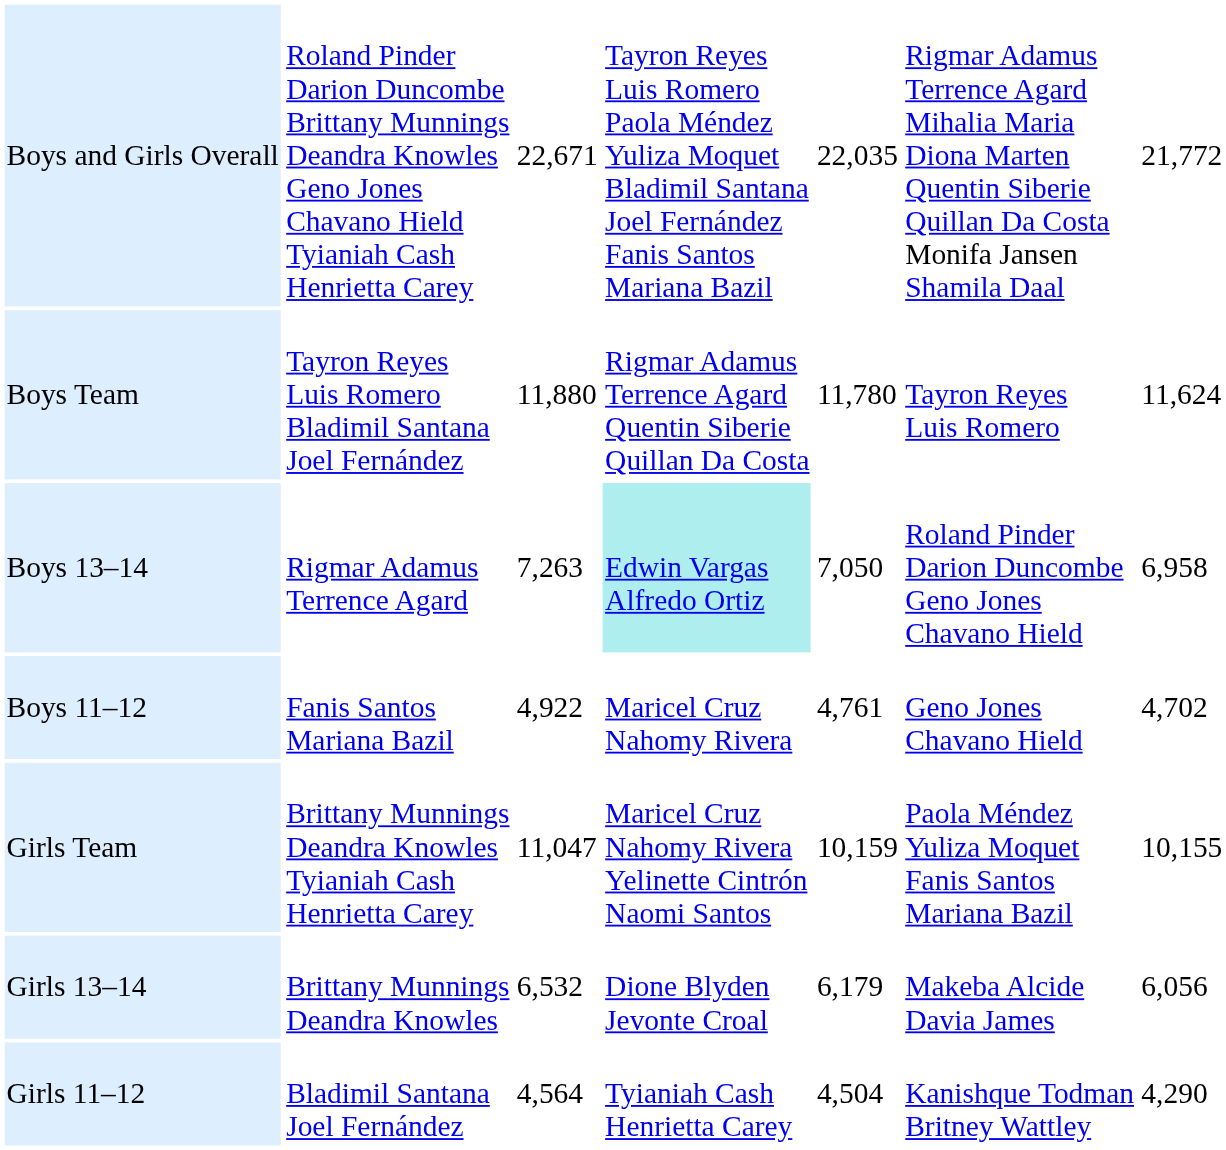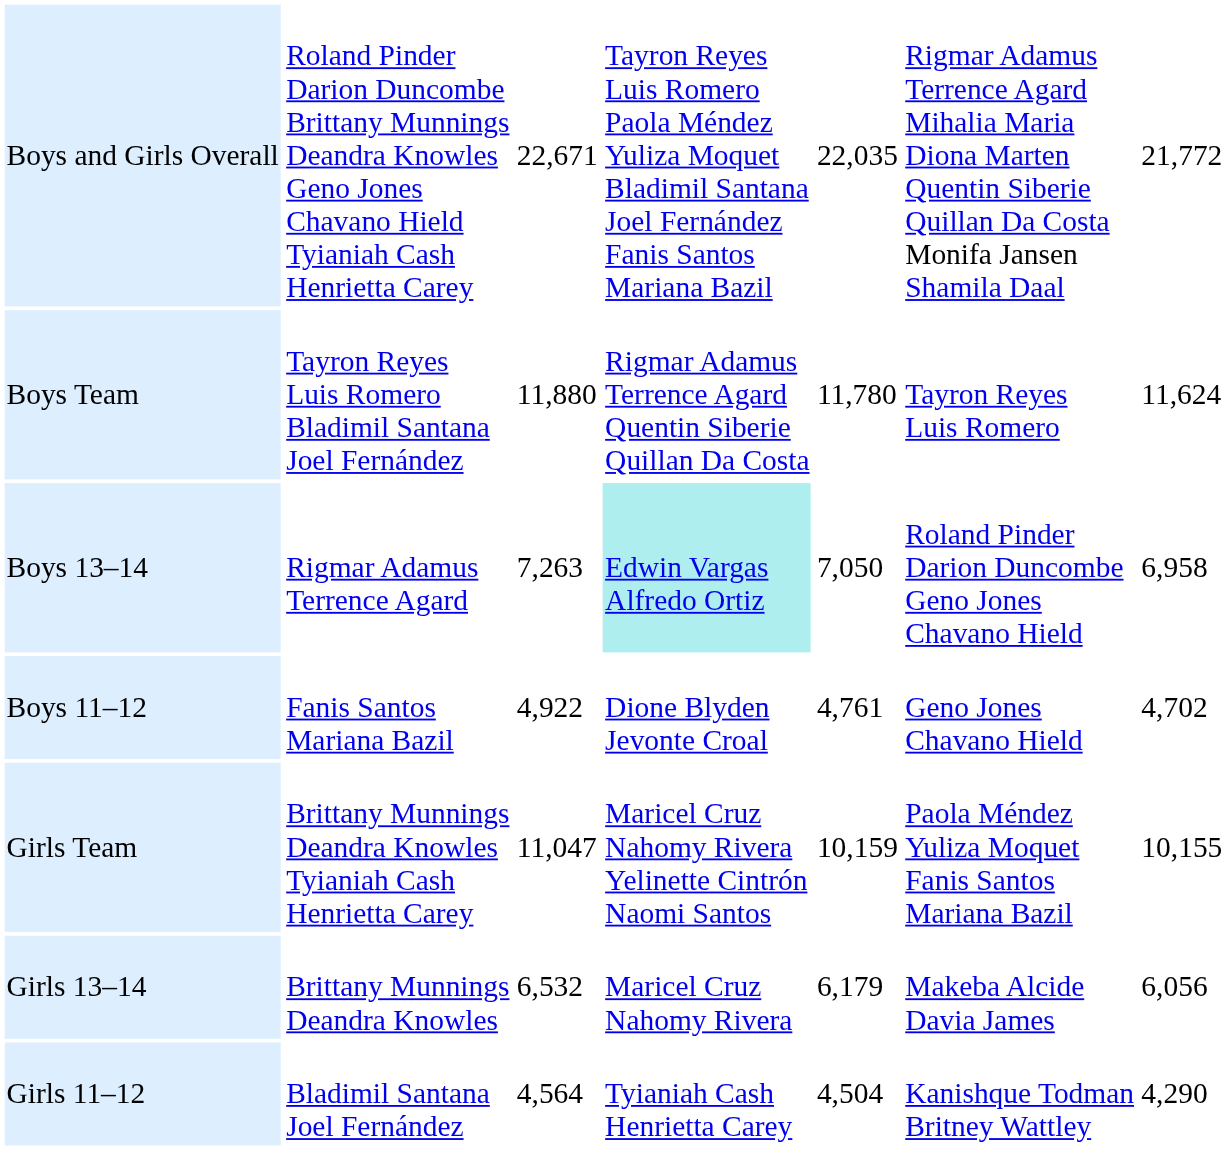 <table>
 <tr>
 <td bgcolor = DDEEFF>Boys and Girls Overall</td>
 <td> <br><a href='#'>Roland Pinder</a> <br><a href='#'>Darion Duncombe</a> <br><a href='#'>Brittany Munnings</a> <br><a href='#'>Deandra Knowles</a> <br><a href='#'>Geno Jones</a> <br><a href='#'>Chavano Hield</a> <br><a href='#'>Tyianiah Cash</a> <br><a href='#'>Henrietta Carey</a></td>
 <td>22,671</td>
 <td> <br><a href='#'>Tayron Reyes</a> <br><a href='#'>Luis Romero</a> <br><a href='#'>Paola Méndez</a> <br><a href='#'>Yuliza Moquet</a> <br><a href='#'>Bladimil Santana</a> <br><a href='#'>Joel Fernández</a> <br><a href='#'>Fanis Santos</a> <br><a href='#'>Mariana Bazil</a></td>
 <td>22,035</td>
 <td> <br><a href='#'>Rigmar Adamus</a> <br><a href='#'>Terrence Agard</a> <br><a href='#'>Mihalia Maria</a> <br><a href='#'>Diona Marten</a> <br><a href='#'>Quentin Siberie</a> <br><a href='#'>Quillan Da Costa</a> <br>Monifa Jansen <br><a href='#'>Shamila Daal</a></td>
 <td>21,772</td>
 </tr>
 <tr>
 <td bgcolor = DDEEFF>Boys Team</td>
 <td> <br><a href='#'>Tayron Reyes</a> <br><a href='#'>Luis Romero</a> <br><a href='#'>Bladimil Santana</a> <br><a href='#'>Joel Fernández</a></td>
 <td>11,880</td>
 <td> <br><a href='#'>Rigmar Adamus</a> <br><a href='#'>Terrence Agard</a> <br><a href='#'>Quentin Siberie</a> <br><a href='#'>Quillan Da Costa</a></td>
 <td>11,780</td>
 <td> <br><a href='#'>Tayron Reyes</a> <br><a href='#'>Luis Romero</a></td>
 <td>11,624</td>
 </tr>
 <tr>
 <td bgcolor = DDEEFF>Boys 13–14</td>
 <td> <br><a href='#'>Rigmar Adamus</a> <br><a href='#'>Terrence Agard</a></td>
 <td>7,263</td>
 <td style="background: paleturquoise;"> <br><a href='#'>Edwin Vargas</a> <br><a href='#'>Alfredo Ortiz</a></td>
 <td>7,050</td>
 <td> <br><a href='#'>Roland Pinder</a> <br><a href='#'>Darion Duncombe</a> <br><a href='#'>Geno Jones</a> <br><a href='#'>Chavano Hield</a></td>
 <td>6,958</td>
 </tr>
 <tr>
 <td bgcolor = DDEEFF>Boys 11–12</td>
 <td> <br><a href='#'>Fanis Santos</a> <br><a href='#'>Mariana Bazil</a></td>
 <td>4,922</td>
-<td> <br><a href='#'>Maricel Cruz</a> <br><a href='#'>Nahomy Rivera</a></td>
+<td> <br><a href='#'>Dione Blyden</a> <br><a href='#'>Jevonte Croal</a></td>
 <td>4,761</td>
 <td> <br><a href='#'>Geno Jones</a> <br><a href='#'>Chavano Hield</a></td>
 <td>4,702</td>
 </tr>
 <tr>
 <td bgcolor = DDEEFF>Girls Team</td>
 <td> <br><a href='#'>Brittany Munnings</a> <br><a href='#'>Deandra Knowles</a> <br><a href='#'>Tyianiah Cash</a> <br><a href='#'>Henrietta Carey</a></td>
 <td>11,047</td>
 <td> <br><a href='#'>Maricel Cruz</a> <br><a href='#'>Nahomy Rivera</a> <br><a href='#'>Yelinette Cintrón</a> <br><a href='#'>Naomi Santos</a></td>
 <td>10,159</td>
 <td> <br><a href='#'>Paola Méndez</a> <br><a href='#'>Yuliza Moquet</a> <br><a href='#'>Fanis Santos</a> <br><a href='#'>Mariana Bazil</a></td>
 <td>10,155</td>
 </tr>
 <tr>
 <td bgcolor = DDEEFF>Girls 13–14</td>
 <td> <br><a href='#'>Brittany Munnings</a> <br><a href='#'>Deandra Knowles</a></td>
 <td>6,532</td>
-<td> <br><a href='#'>Dione Blyden</a> <br><a href='#'>Jevonte Croal</a></td>
+<td> <br><a href='#'>Maricel Cruz</a> <br><a href='#'>Nahomy Rivera</a></td>
 <td>6,179</td>
 <td> <br><a href='#'>Makeba Alcide</a> <br><a href='#'>Davia James</a></td>
 <td>6,056</td>
 </tr>
 <tr>
 <td bgcolor = DDEEFF>Girls 11–12</td>
 <td> <br><a href='#'>Bladimil Santana</a> <br><a href='#'>Joel Fernández</a></td>
 <td>4,564</td>
 <td> <br><a href='#'>Tyianiah Cash</a> <br><a href='#'>Henrietta Carey</a></td>
 <td>4,504</td>
 <td> <br><a href='#'>Kanishque Todman</a> <br><a href='#'>Britney Wattley</a></td>
 <td>4,290</td>
 </tr>
 <tr>
 </tr>
 </table>
